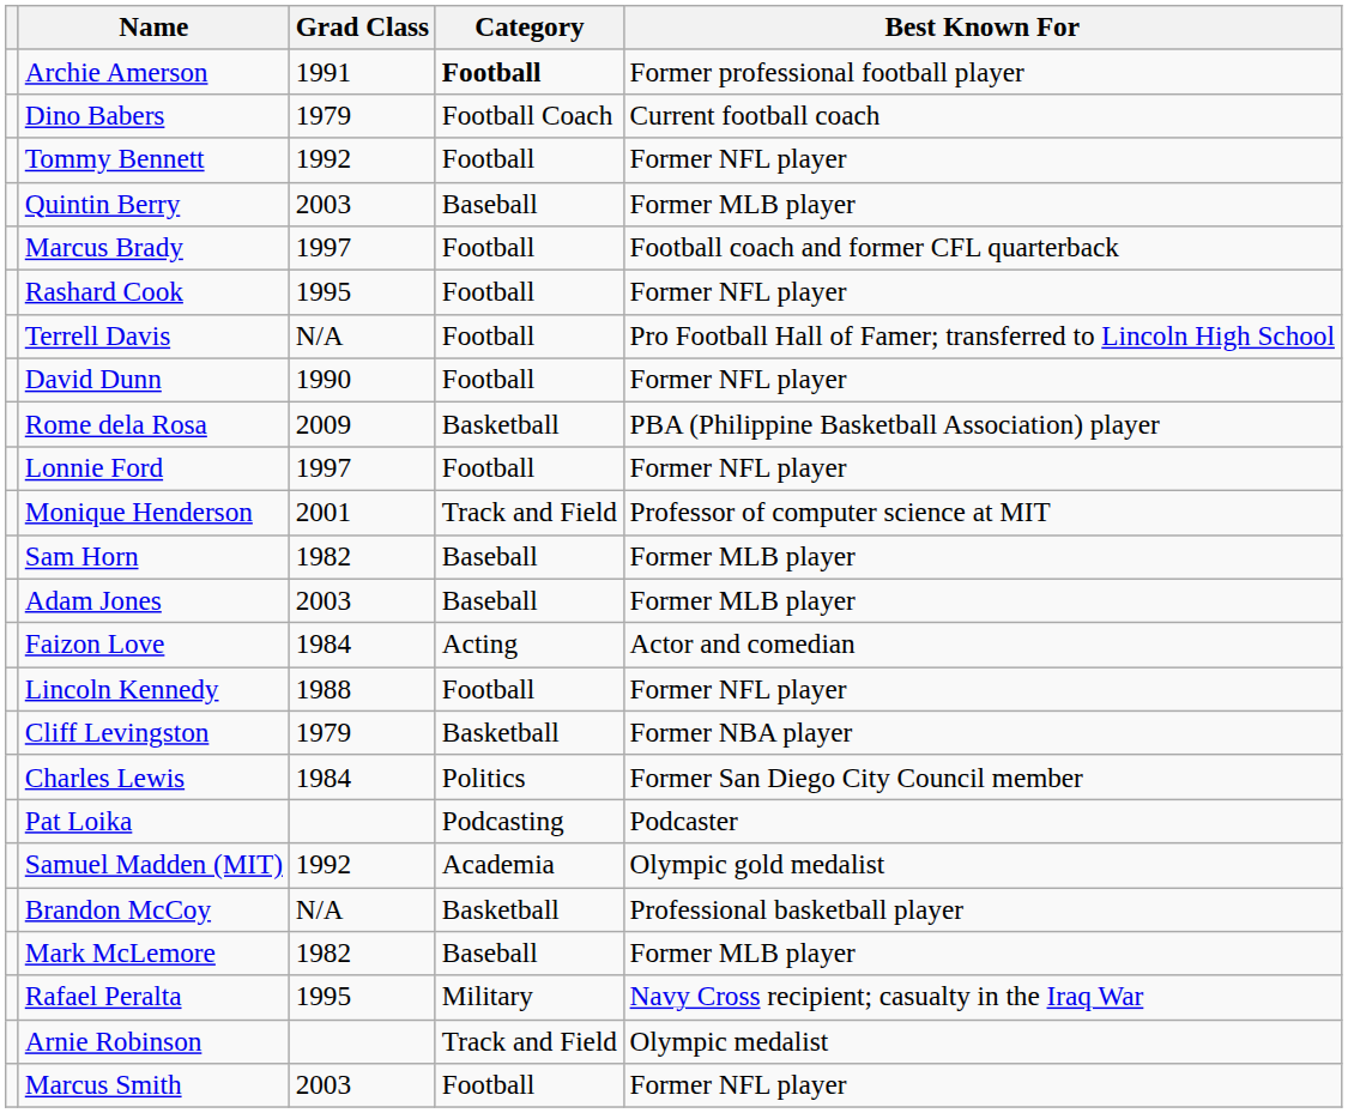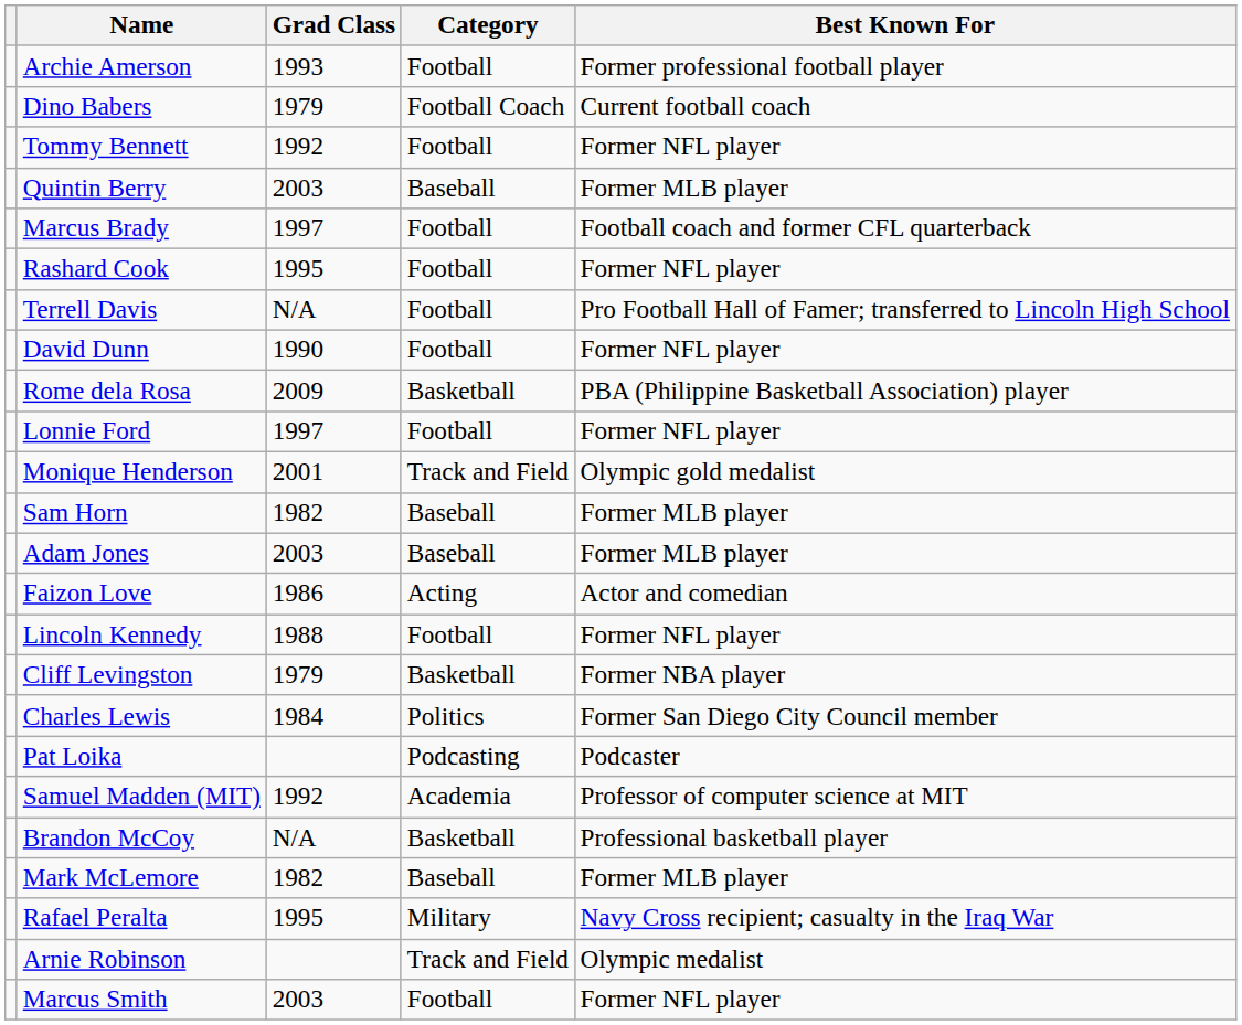 <table class="wikitable sortable plainrowheaders">
 <tr>
 <th></th>
 <th scope="col">Name</th>
 <th scope="col">Grad Class</th>
 <th scope="col">Category</th>
 <th scope="col">Best Known For</th>
 </tr>
 <tr>
 <td></td>
 <td><a href='#'>Archie Amerson</a></td>
-<td>1991</td>
-<td><strong>Football</strong></td>
+<td>1993</td>
+<td>Football</td>
 <td>Former professional football player</td>
 </tr>
 <tr>
 <td></td>
 <td><a href='#'>Dino Babers</a></td>
 <td>1979</td>
 <td>Football Coach</td>
 <td>Current football coach</td>
 </tr>
 <tr>
 <td></td>
 <td><a href='#'>Tommy Bennett</a></td>
 <td>1992</td>
 <td>Football</td>
 <td>Former NFL player</td>
 </tr>
 <tr>
 <td></td>
 <td><a href='#'>Quintin Berry</a></td>
 <td>2003</td>
 <td>Baseball</td>
 <td>Former MLB player</td>
 </tr>
 <tr>
 <td></td>
 <td><a href='#'>Marcus Brady</a></td>
 <td>1997</td>
 <td>Football</td>
 <td>Football coach and former CFL quarterback</td>
 </tr>
 <tr>
 <td></td>
 <td><a href='#'>Rashard Cook</a></td>
 <td>1995</td>
 <td>Football</td>
 <td>Former NFL player</td>
 </tr>
 <tr>
 <td></td>
 <td><a href='#'>Terrell Davis</a></td>
 <td>N/A</td>
 <td>Football</td>
 <td>Pro Football Hall of Famer; transferred to <a href='#'>Lincoln High School</a></td>
 </tr>
 <tr>
 <td></td>
 <td><a href='#'>David Dunn</a></td>
 <td>1990</td>
 <td>Football</td>
 <td>Former NFL player</td>
 </tr>
 <tr>
 <td></td>
 <td><a href='#'>Rome dela Rosa</a></td>
 <td>2009</td>
 <td>Basketball</td>
 <td>PBA (Philippine Basketball Association) player</td>
 </tr>
 <tr>
 <td></td>
 <td><a href='#'>Lonnie Ford</a></td>
 <td>1997</td>
 <td>Football</td>
 <td>Former NFL player</td>
 </tr>
 <tr>
 <td></td>
 <td><a href='#'>Monique Henderson</a></td>
 <td>2001</td>
 <td>Track and Field</td>
-<td>Professor of computer science at MIT</td>
+<td>Olympic gold medalist</td>
 </tr>
 <tr>
 <td></td>
 <td><a href='#'>Sam Horn</a></td>
 <td>1982</td>
 <td>Baseball</td>
 <td>Former MLB player</td>
 </tr>
 <tr>
 <td></td>
 <td><a href='#'>Adam Jones</a></td>
 <td>2003</td>
 <td>Baseball</td>
 <td>Former MLB player</td>
 </tr>
 <tr>
 <td></td>
 <td><a href='#'>Faizon Love</a></td>
-<td>1984</td>
+<td>1986</td>
 <td>Acting</td>
 <td>Actor and comedian</td>
 </tr>
 <tr>
 <td></td>
 <td><a href='#'>Lincoln Kennedy</a></td>
 <td>1988</td>
 <td>Football</td>
 <td>Former NFL player</td>
 </tr>
 <tr>
 <td></td>
 <td><a href='#'>Cliff Levingston</a></td>
 <td>1979</td>
 <td>Basketball</td>
 <td>Former NBA player</td>
 </tr>
 <tr>
 <td></td>
 <td><a href='#'>Charles Lewis</a></td>
 <td>1984</td>
 <td>Politics</td>
 <td>Former San Diego City Council member</td>
 </tr>
 <tr>
 <td></td>
 <td><a href='#'>Pat Loika</a></td>
 <td></td>
 <td>Podcasting</td>
 <td>Podcaster</td>
 </tr>
 <tr>
 <td></td>
 <td><a href='#'>Samuel Madden (MIT)</a></td>
 <td>1992</td>
 <td>Academia</td>
-<td>Olympic gold medalist</td>
+<td>Professor of computer science at MIT</td>
 </tr>
 <tr>
 <td></td>
 <td><a href='#'>Brandon McCoy</a></td>
 <td>N/A</td>
 <td>Basketball</td>
 <td>Professional basketball player</td>
 </tr>
 <tr>
 <td></td>
 <td><a href='#'>Mark McLemore</a></td>
 <td>1982</td>
 <td>Baseball</td>
 <td>Former MLB player</td>
 </tr>
 <tr>
 <td></td>
 <td><a href='#'>Rafael Peralta</a></td>
 <td>1995</td>
 <td>Military</td>
 <td><a href='#'>Navy Cross</a> recipient; casualty in the <a href='#'>Iraq War</a></td>
 </tr>
 <tr>
 <td></td>
 <td><a href='#'>Arnie Robinson</a></td>
 <td></td>
 <td>Track and Field</td>
 <td>Olympic medalist</td>
 </tr>
 <tr>
 <td></td>
 <td><a href='#'>Marcus Smith</a></td>
 <td>2003</td>
 <td>Football</td>
 <td>Former NFL player</td>
 </tr>
 </table>
